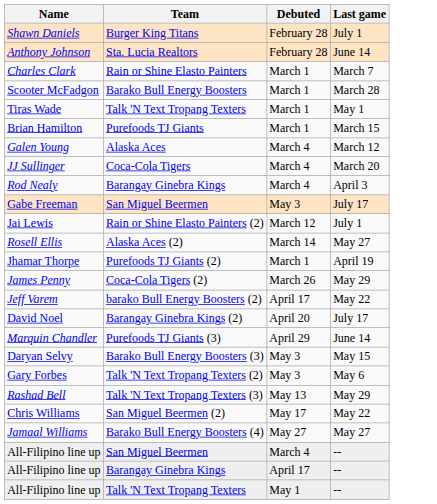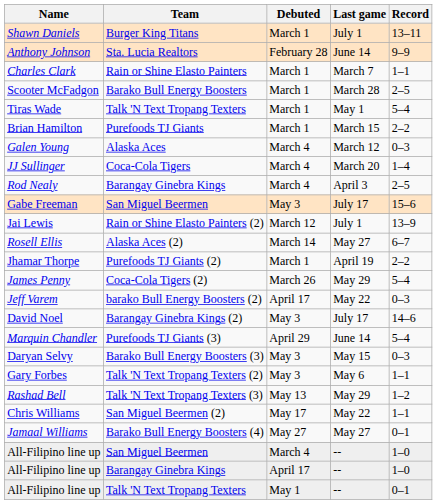 <table class="wikitable">
 <tr>
 <th>Name</th>
 <th>Team</th>
 <th>Debuted</th>
 <th>Last game</th>
+<th>Record</th>
 </tr>
 <tr bgcolor=#FFE4C4>
 <td> <em><a href='#'>Shawn Daniels</a></em></td>
 <td><a href='#'>Burger King Titans</a></td>
-<td>February 28</td>
+<td>March 1</td>
 <td>July 1</td>
+<td>13–11</td>
 </tr>
 <tr bgcolor=#FFE4C4>
 <td> <em><a href='#'>Anthony Johnson</a></em></td>
 <td><a href='#'>Sta. Lucia Realtors</a></td>
 <td>February 28</td>
 <td>June 14</td>
+<td>9–9</td>
 </tr>
 <tr>
 <td> <em><a href='#'>Charles Clark</a></em></td>
 <td><a href='#'>Rain or Shine Elasto Painters</a></td>
 <td>March 1</td>
 <td>March 7</td>
+<td>1–1</td>
 </tr>
 <tr>
 <td> <a href='#'>Scooter McFadgon</a></td>
 <td><a href='#'>Barako Bull Energy Boosters</a></td>
 <td>March 1</td>
 <td>March 28</td>
+<td>2–5</td>
 </tr>
 <tr>
 <td> <a href='#'>Tiras Wade</a></td>
 <td><a href='#'>Talk 'N Text Tropang Texters</a></td>
 <td>March 1</td>
 <td>May 1</td>
+<td>5–4</td>
 </tr>
 <tr>
 <td> <a href='#'>Brian Hamilton</a></td>
 <td><a href='#'>Purefoods TJ Giants</a></td>
 <td>March 1</td>
 <td>March 15</td>
+<td>2–2</td>
 </tr>
 <tr>
 <td> <em><a href='#'>Galen Young</a></em></td>
 <td><a href='#'>Alaska Aces</a></td>
 <td>March 4</td>
 <td>March 12</td>
+<td>0–3</td>
 </tr>
 <tr>
 <td> <em><a href='#'>JJ Sullinger</a></em></td>
 <td><a href='#'>Coca-Cola Tigers</a></td>
 <td>March 4</td>
 <td>March 20</td>
+<td>1–4</td>
 </tr>
 <tr>
 <td> <em><a href='#'>Rod Nealy</a></em></td>
 <td><a href='#'>Barangay Ginebra Kings</a></td>
 <td>March 4</td>
 <td>April 3</td>
+<td>2–5</td>
 </tr>
 <tr bgcolor=#FFE4C4>
 <td> <a href='#'>Gabe Freeman</a></td>
 <td><a href='#'>San Miguel Beermen</a></td>
 <td>May 3</td>
 <td>July 17</td>
+<td>15–6</td>
 </tr>
 <tr>
 <td> <a href='#'>Jai Lewis</a></td>
 <td><a href='#'>Rain or Shine Elasto Painters</a> (2)</td>
 <td>March 12</td>
 <td>July 1</td>
+<td>13–9</td>
 </tr>
 <tr>
 <td> <em><a href='#'>Rosell Ellis</a></em></td>
 <td><a href='#'>Alaska Aces</a> (2)</td>
 <td>March 14</td>
 <td>May 27</td>
+<td>6–7</td>
 </tr>
 <tr>
 <td> <a href='#'>Jhamar Thorpe</a></td>
 <td><a href='#'>Purefoods TJ Giants</a> (2)</td>
 <td>March 1</td>
 <td>April 19</td>
+<td>2–2</td>
 </tr>
 <tr>
 <td> <em><a href='#'>James Penny</a></em></td>
 <td><a href='#'>Coca-Cola Tigers</a> (2)</td>
 <td>March 26</td>
 <td>May 29</td>
+<td>5–4</td>
 </tr>
 <tr>
 <td> <em><a href='#'>Jeff Varem</a></em></td>
 <td><a href='#'>barako Bull Energy Boosters</a> (2)</td>
 <td>April 17</td>
 <td>May 22</td>
+<td>0–3</td>
 </tr>
 <tr>
 <td> <a href='#'>David Noel</a></td>
 <td><a href='#'>Barangay Ginebra Kings</a> (2)</td>
-<td>April 20</td>
+<td>May 3</td>
 <td>July 17</td>
+<td>14–6</td>
 </tr>
 <tr>
 <td> <em><a href='#'>Marquin Chandler</a></em></td>
 <td><a href='#'>Purefoods TJ Giants</a> (3)</td>
 <td>April 29</td>
 <td>June 14</td>
+<td>5–4</td>
 </tr>
 <tr>
 <td> <a href='#'>Daryan Selvy</a></td>
 <td><a href='#'>Barako Bull Energy Boosters</a> (3)</td>
 <td>May 3</td>
 <td>May 15</td>
+<td>0–3</td>
 </tr>
 <tr>
 <td> <a href='#'>Gary Forbes</a></td>
 <td><a href='#'>Talk 'N Text Tropang Texters</a> (2)</td>
 <td>May 3</td>
 <td>May 6</td>
+<td>1–1</td>
 </tr>
 <tr>
 <td> <em><a href='#'>Rashad Bell</a></em></td>
 <td><a href='#'>Talk 'N Text Tropang Texters</a> (3)</td>
 <td>May 13</td>
 <td>May 29</td>
+<td>1–2</td>
 </tr>
 <tr>
 <td> <a href='#'>Chris Williams</a></td>
 <td><a href='#'>San Miguel Beermen</a> (2)</td>
 <td>May 17</td>
 <td>May 22</td>
+<td>1–1</td>
 </tr>
 <tr>
 <td> <em><a href='#'>Jamaal Williams</a></em></td>
 <td><a href='#'>Barako Bull Energy Boosters</a> (4)</td>
 <td>May 27</td>
 <td>May 27</td>
+<td>0–1</td>
 </tr>
 <tr bgcolor=#efefef>
 <td>All-Filipino line up</td>
 <td><a href='#'>San Miguel Beermen</a></td>
 <td>March 4</td>
 <td>--</td>
+<td>1–0</td>
 </tr>
 <tr bgcolor=#efefef>
 <td>All-Filipino line up</td>
 <td><a href='#'>Barangay Ginebra Kings</a></td>
 <td>April 17</td>
 <td>--</td>
+<td>1–0</td>
 </tr>
 <tr bgcolor=#efefef>
 <td>All-Filipino line up</td>
 <td><a href='#'>Talk 'N Text Tropang Texters</a></td>
 <td>May 1</td>
 <td>--</td>
+<td>0–1</td>
 </tr>
 </table>
